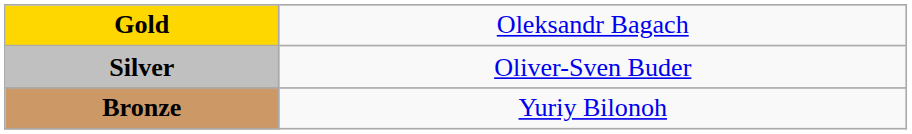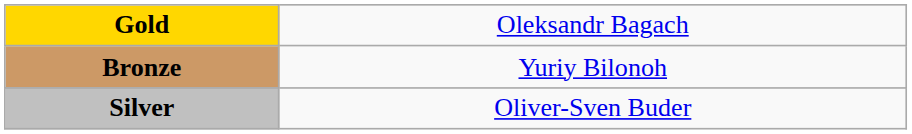 <table class="wikitable" style=" text-align:center; " width="35%">
 <tr>
 <td bgcolor="gold"><strong>Gold</strong></td>
 <td><a href='#'>Oleksandr Bagach</a><br>  <small><em></em></small></td>
 </tr>
 <tr>
+<td bgcolor="CC9966"><strong>Bronze</strong></td>
+<td><a href='#'>Yuriy Bilonoh</a><br>  <small><em></em></small></td>
+</tr>
+<tr>
 <td bgcolor="silver"><strong>Silver</strong></td>
 <td><a href='#'>Oliver-Sven Buder</a><br> <small><em></em></small></td>
 </tr>
-<tr>
-<td bgcolor="CC9966"><strong>Bronze</strong></td>
-<td><a href='#'>Yuriy Bilonoh</a><br>  <small><em></em></small></td>
-</tr>
 </table>
